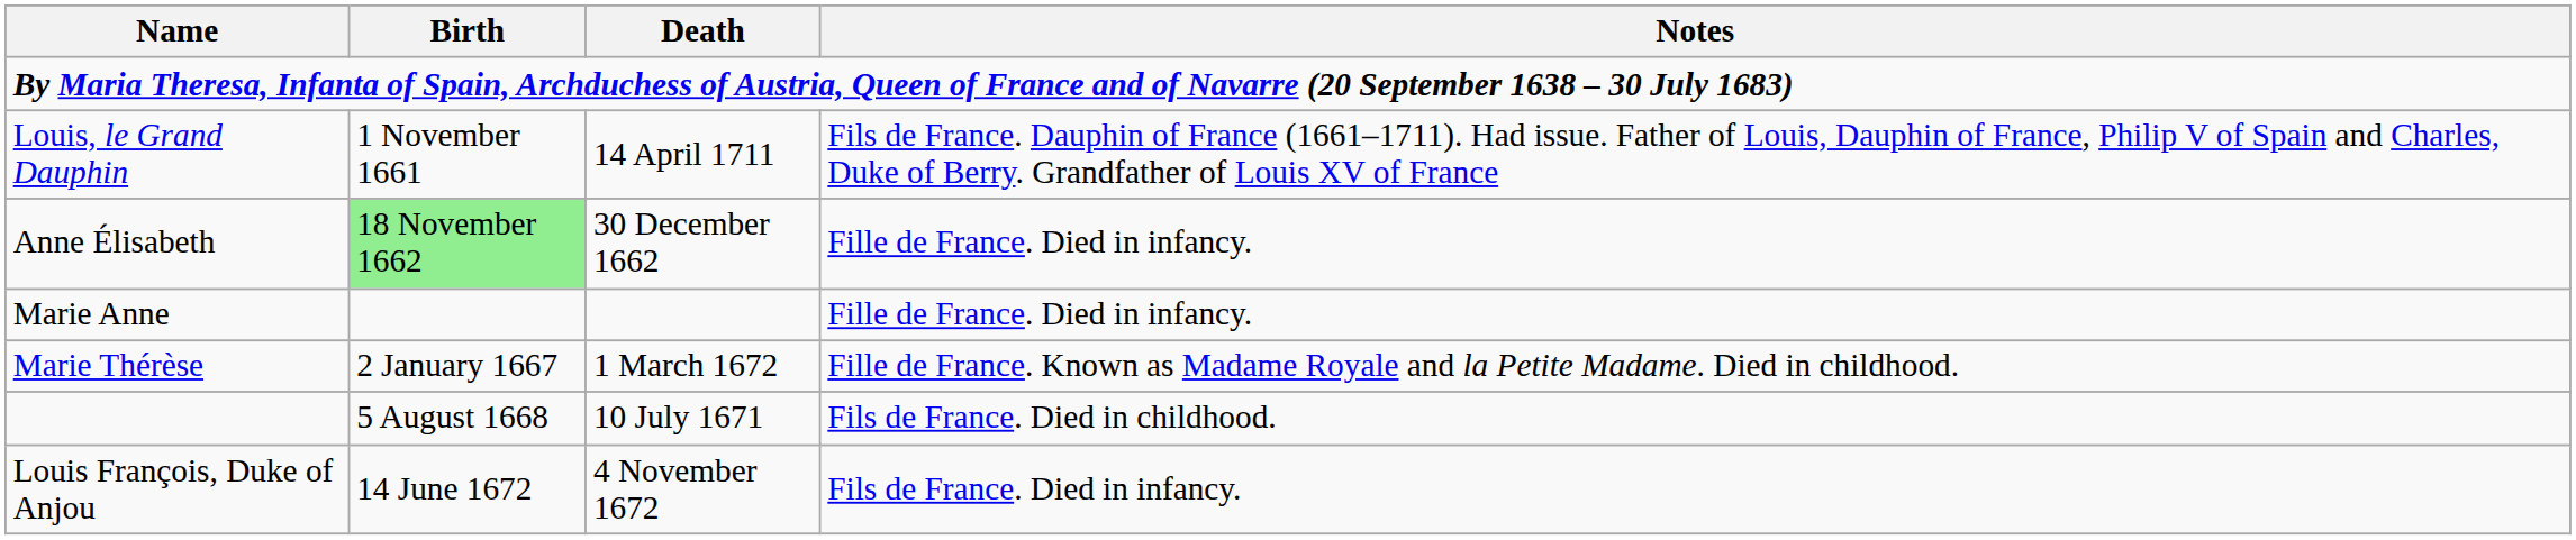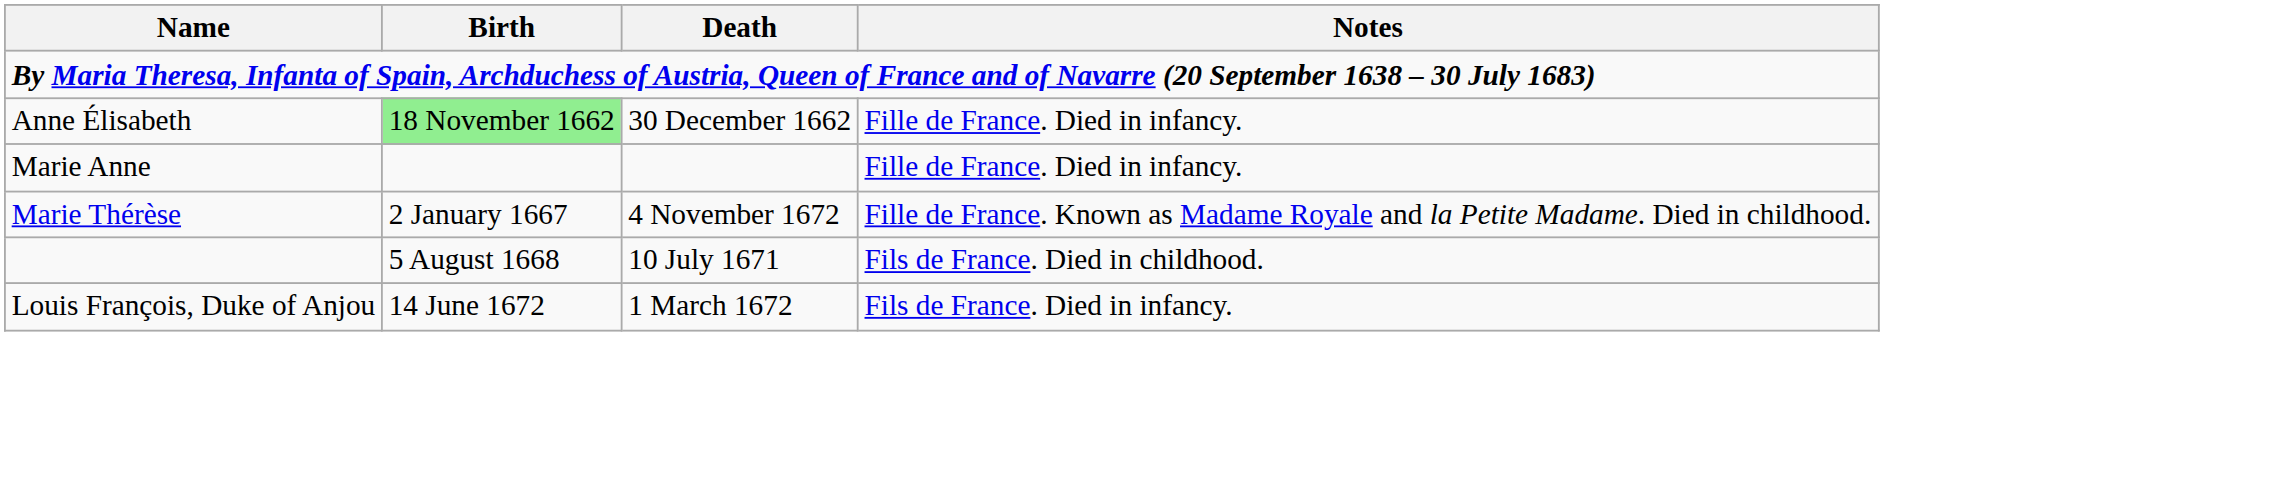 <table class="wikitable">
 <tr>
 <th>Name</th>
 <th>Birth</th>
 <th>Death</th>
 <th>Notes</th>
 </tr>
 <tr>
 <td colspan=4><strong><em>By <a href='#'>Maria Theresa, Infanta of Spain, Archduchess of Austria, Queen of France and of Navarre</a> (20 September 1638 – 30 July 1683)</em></strong></td>
-</tr>
-<tr>
-<td><a href='#'>Louis, <em>le Grand Dauphin</em></a></td>
-<td>1 November 1661</td>
-<td>14 April 1711</td>
-<td><a href='#'>Fils de France</a>. <a href='#'>Dauphin of France</a> (1661–1711). Had issue. Father of <a href='#'>Louis, Dauphin of France</a>, <a href='#'>Philip V of Spain</a> and <a href='#'>Charles, Duke of Berry</a>. Grandfather of <a href='#'>Louis XV of France</a></td>
 </tr>
 <tr>
 <td>Anne Élisabeth</td>
 <td style="background: lightgreen;">18 November 1662</td>
 <td>30 December 1662</td>
 <td><a href='#'>Fille de France</a>. Died in infancy.</td>
 </tr>
 <tr>
 <td>Marie Anne</td>
 <td></td>
 <td></td>
 <td><a href='#'>Fille de France</a>. Died in infancy.</td>
 </tr>
 <tr>
 <td><a href='#'>Marie Thérèse</a></td>
 <td>2 January 1667</td>
-<td>1 March 1672</td>
+<td>4 November 1672</td>
 <td><a href='#'>Fille de France</a>. Known as <a href='#'>Madame Royale</a> and <em>la Petite Madame</em>. Died in childhood.</td>
 </tr>
 <tr>
 <td></td>
 <td>5 August 1668</td>
 <td>10 July 1671</td>
 <td><a href='#'>Fils de France</a>. Died in childhood.</td>
 </tr>
 <tr>
 <td>Louis François, Duke of Anjou</td>
 <td>14 June 1672</td>
-<td>4 November 1672</td>
+<td>1 March 1672</td>
 <td><a href='#'>Fils de France</a>. Died in infancy.</td>
 </tr>
 </table>
